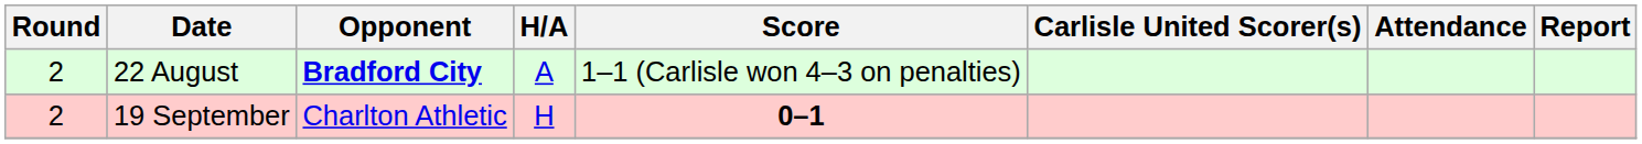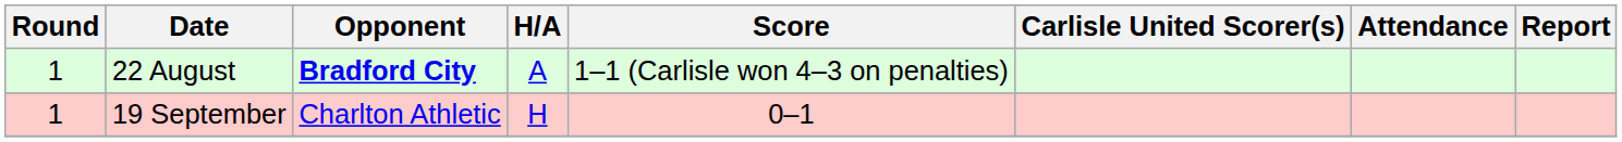 <table class="wikitable" style="text-align:center">
 <tr>
 <th>Round</th>
 <th>Date</th>
 <th>Opponent</th>
 <th>H/A</th>
 <th>Score</th>
 <th>Carlisle United Scorer(s)</th>
 <th>Attendance</th>
 <th>Report</th>
 </tr>
 <tr bgcolor=#ddffdd>
-<td>2</td>
+<td>1</td>
 <td align=left>22 August</td>
 <td align=left><strong><a href='#'>Bradford City</a></strong></td>
 <td><a href='#'>A</a></td>
 <td>1–1 (Carlisle won 4–3 on penalties)</td>
 <td align=left></td>
 <td></td>
 <td></td>
 </tr>
 <tr bgcolor=#FFCCCC>
-<td>2</td>
+<td>1</td>
 <td align=left>19 September</td>
 <td align=left><a href='#'>Charlton Athletic</a></td>
 <td><a href='#'>H</a></td>
-<td><strong>0–1</strong></td>
+<td>0–1</td>
 <td align=left></td>
 <td></td>
 <td></td>
 </tr>
 <tr>
 </tr>
 </table>
